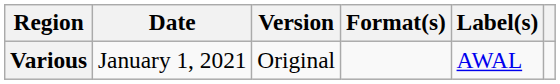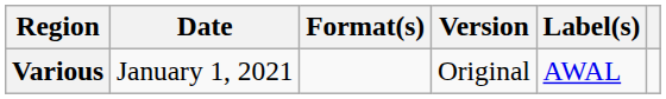 <table class="wikitable plainrowheaders">
 <tr>
 <th scope="col">Region</th>
 <th scope="col">Date</th>
+<th scope="col">Format(s)</th>
 <th scope="col">Version</th>
-<th scope="col">Format(s)</th>
 <th scope="col">Label(s)</th>
 <th scope="col"></th>
 </tr>
 <tr>
 <th scope="row">Various</th>
 <td>January 1, 2021</td>
+<td></td>
 <td>Original</td>
-<td></td>
 <td><a href='#'>AWAL</a></td>
 <td style="text-align:center;"></td>
 </tr>
 </table>
